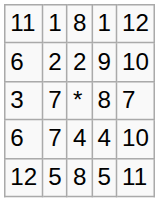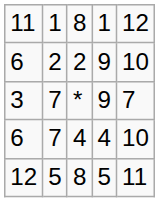 <table class="wikitable mw-collapsible mw-collapsed">
 <tr>
 <td>11</td>
 <td>1</td>
 <td>8</td>
 <td>1</td>
 <td>12</td>
 </tr>
 <tr>
 <td>6</td>
 <td>2</td>
 <td>2</td>
 <td>9</td>
 <td>10</td>
 </tr>
 <tr>
 <td>3</td>
 <td>7</td>
 <td>*</td>
-<td>8</td>
+<td>9</td>
 <td>7</td>
 </tr>
 <tr>
 <td>6</td>
 <td>7</td>
 <td>4</td>
 <td>4</td>
 <td>10</td>
 </tr>
 <tr>
 <td>12</td>
 <td>5</td>
 <td>8</td>
 <td>5</td>
 <td>11</td>
 </tr>
 </table>
